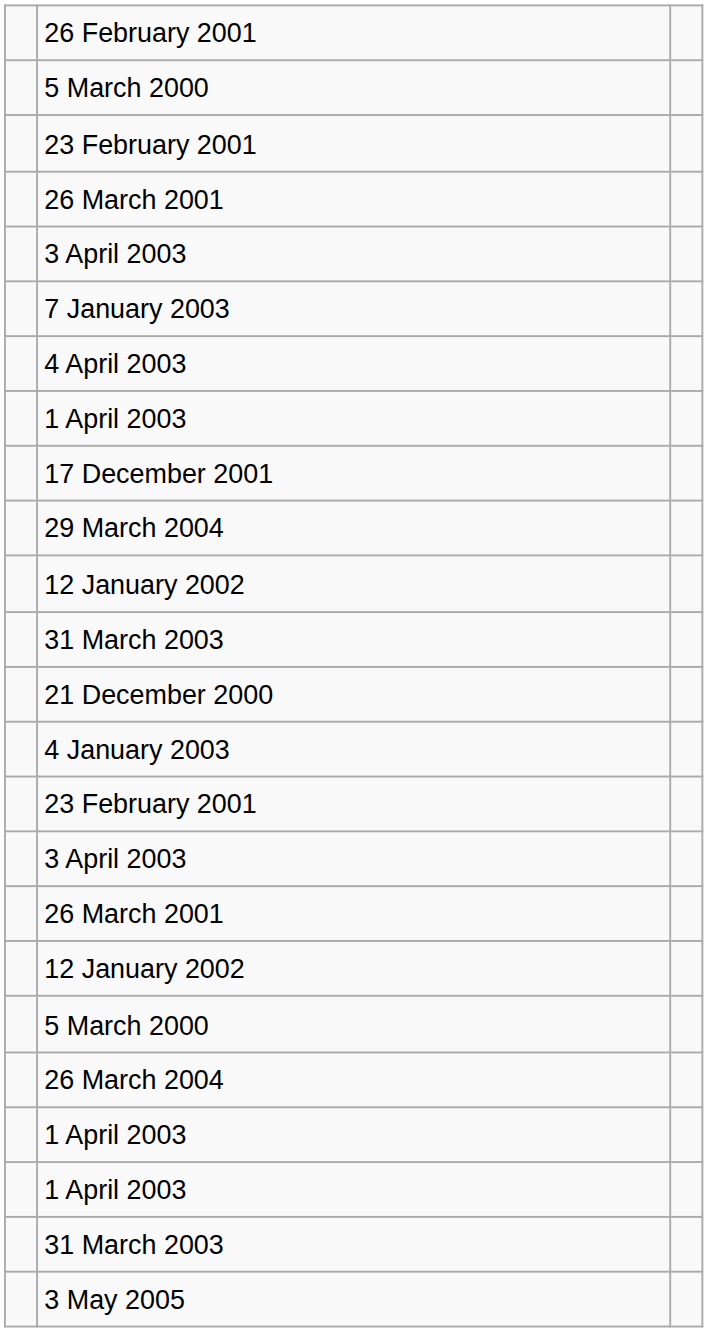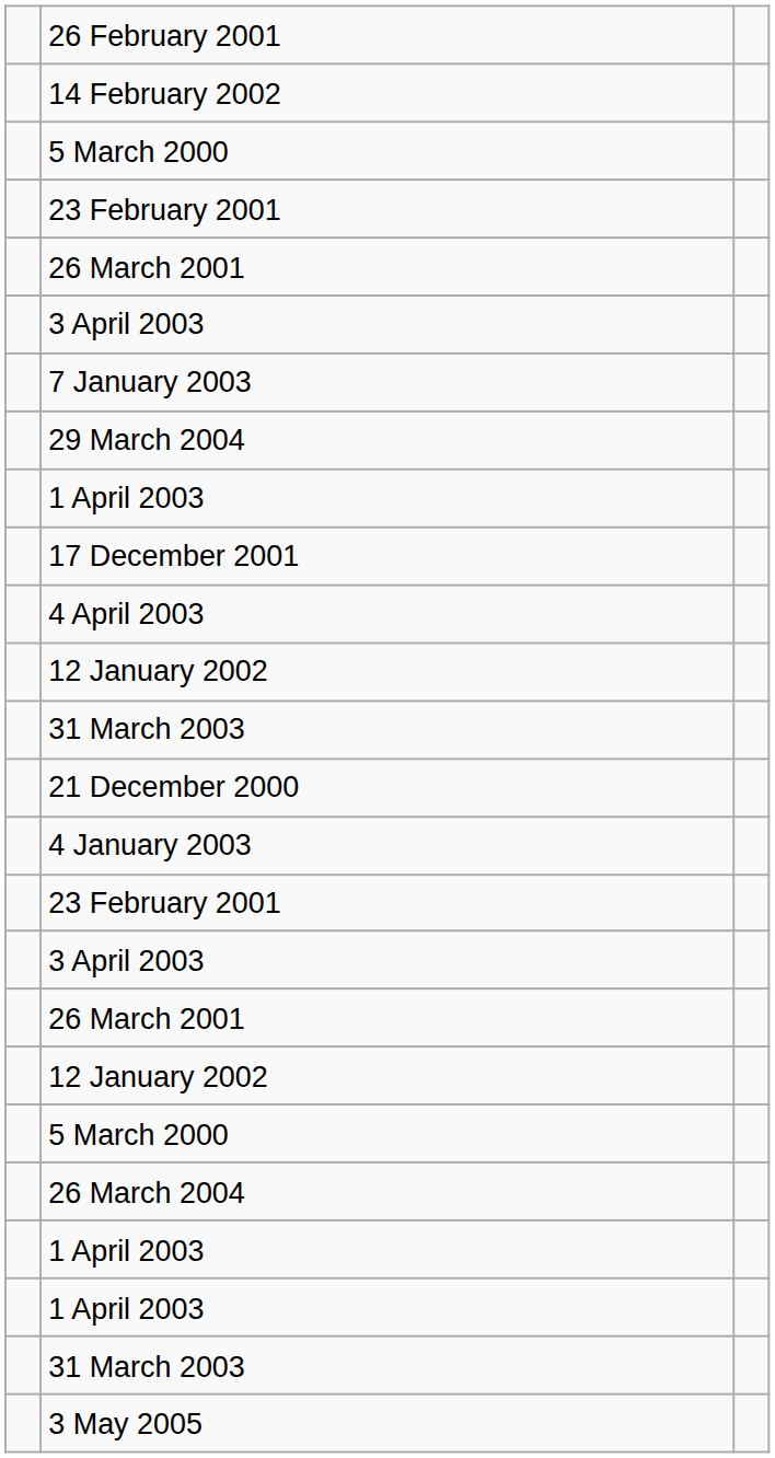 <table class="wikitable" style="font-size: 89%; float: left; width: 26em; margin-right: 1em; height: 700px">
 <tr>
 <td></td>
 <td>26 February 2001</td>
+<td></td>
+</tr>
+<tr>
+<td></td>
+<td>14 February 2002</td>
 <td></td>
 </tr>
 <tr>
 <td></td>
 <td>5 March 2000</td>
 <td></td>
 </tr>
 <tr>
 <td></td>
 <td>23 February 2001</td>
 <td></td>
 </tr>
 <tr>
 <td></td>
 <td>26 March 2001</td>
 <td></td>
 </tr>
 <tr>
 <td></td>
 <td>3 April 2003</td>
 <td></td>
 </tr>
 <tr>
 <td></td>
 <td>7 January 2003</td>
 <td></td>
 </tr>
 <tr>
 <td></td>
-<td>4 April 2003</td>
+<td>29 March 2004</td>
 <td></td>
 </tr>
 <tr>
 <td></td>
 <td>1 April 2003</td>
 <td></td>
 </tr>
 <tr>
 <td></td>
 <td>17 December 2001</td>
 <td></td>
 </tr>
 <tr>
 <td></td>
-<td>29 March 2004</td>
+<td>4 April 2003</td>
 <td></td>
 </tr>
 <tr>
 <td></td>
 <td>12 January 2002</td>
 <td></td>
 </tr>
 <tr>
 <td></td>
 <td>31 March 2003</td>
 <td></td>
 </tr>
 <tr>
 <td></td>
 <td>21 December 2000</td>
 <td></td>
 </tr>
 <tr>
 <td></td>
 <td>4 January 2003</td>
 <td></td>
 </tr>
 <tr>
 <td></td>
 <td>23 February 2001</td>
 <td></td>
 </tr>
 <tr>
 <td></td>
 <td>3 April 2003</td>
 <td></td>
 </tr>
 <tr>
 <td></td>
 <td>26 March 2001</td>
 <td></td>
 </tr>
 <tr>
 <td></td>
 <td>12 January 2002</td>
 <td></td>
 </tr>
 <tr>
 <td></td>
 <td>5 March 2000</td>
 <td></td>
 </tr>
 <tr>
 <td></td>
 <td>26 March 2004</td>
 <td></td>
 </tr>
 <tr>
 <td></td>
 <td>1 April 2003</td>
 <td></td>
 </tr>
 <tr>
 <td></td>
 <td>1 April 2003</td>
 <td></td>
 </tr>
 <tr>
 <td></td>
 <td>31 March 2003</td>
 <td></td>
 </tr>
 <tr>
 <td></td>
 <td>3 May 2005</td>
 <td></td>
 </tr>
 </table>
